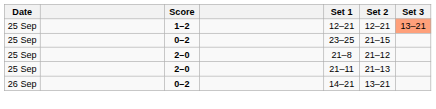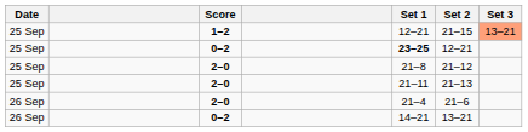 <table class="wikitable" style="text-align: center; font-size:90% ">
 <tr>
 <th width="50">Date</th>
 <th align="right" width="190"></th>
 <th width="50">Score</th>
 <th align="left" width="190"></th>
 <th width="50">Set 1</th>
 <th width="50">Set 2</th>
 <th width="50">Set 3</th>
 </tr>
 <tr>
 <td>25 Sep</td>
 <td align=right></td>
 <td align=center><strong>1–2</strong></td>
 <td align=left><strong></strong></td>
 <td>12–21</td>
-<td>12–21</td>
+<td>21–15</td>
 <td style="background: lightsalmon;">13–21</td>
 </tr>
 <tr>
 <td>25 Sep</td>
 <td align=right></td>
 <td align=center><strong>0–2</strong></td>
 <td align=left><strong></strong></td>
-<td>23–25</td>
-<td>21–15</td>
+<td><strong>23–25</strong></td>
+<td>12–21</td>
 <td></td>
 </tr>
 <tr>
 <td>25 Sep</td>
 <td align=right><strong></strong></td>
 <td align=center><strong>2–0</strong></td>
 <td align=left></td>
 <td>21–8</td>
 <td>21–12</td>
 <td></td>
 </tr>
 <tr>
 <td>25 Sep</td>
 <td align=right><strong></strong></td>
 <td align=center><strong>2–0</strong></td>
 <td align=left></td>
 <td>21–11</td>
 <td>21–13</td>
 <td></td>
 </tr>
 <tr>
 <td>26 Sep</td>
+<td align=right><strong></strong></td>
+<td align=center><strong>2–0</strong></td>
+<td align=left></td>
+<td>21–4</td>
+<td>21–6</td>
+<td></td>
+</tr>
+<tr>
+<td>26 Sep</td>
 <td align=right></td>
 <td align=center><strong>0–2</strong></td>
 <td align=left><strong></strong></td>
 <td>14–21</td>
 <td>13–21</td>
 <td></td>
 </tr>
 </table>
